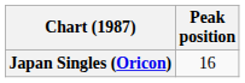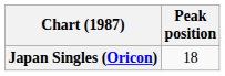 <table class="wikitable plainrowheaders">
 <tr>
 <th>Chart (1987)</th>
 <th>Peak<br>position</th>
 </tr>
 <tr>
 <th scope="row">Japan Singles (<a href='#'>Oricon</a>)</th>
-<td align="center">16</td>
+<td align="center">18</td>
 </tr>
 </table>
